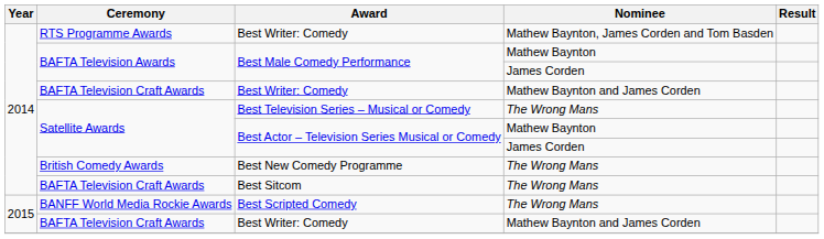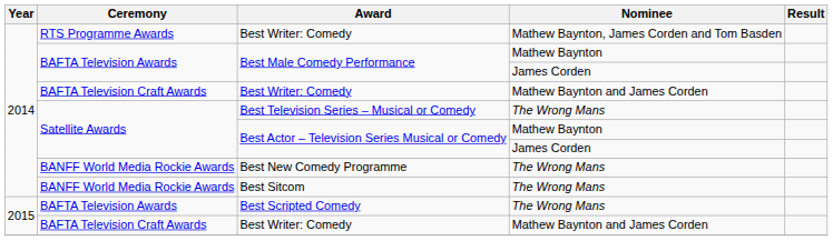 <table class="wikitable">
 <tr>
 <th>Year</th>
 <th>Ceremony</th>
 <th>Award</th>
 <th>Nominee</th>
 <th>Result</th>
 </tr>
 <tr>
 <td rowspan=9>2014</td>
 <td><a href='#'>RTS Programme Awards</a></td>
 <td>Best Writer: Comedy</td>
 <td>Mathew Baynton, James Corden and Tom Basden</td>
 <td></td>
 </tr>
 <tr>
 <td rowspan=2><a href='#'>BAFTA Television Awards</a></td>
 <td rowspan=2><a href='#'>Best Male Comedy Performance</a></td>
 <td>Mathew Baynton</td>
 <td></td>
 </tr>
 <tr>
 <td>James Corden</td>
 <td></td>
 </tr>
 <tr>
 <td><a href='#'>BAFTA Television Craft Awards</a></td>
 <td><a href='#'>Best Writer: Comedy</a></td>
 <td>Mathew Baynton and James Corden</td>
 <td></td>
 </tr>
 <tr>
 <td rowspan=3><a href='#'>Satellite Awards</a></td>
 <td><a href='#'>Best Television Series – Musical or Comedy</a></td>
 <td><em>The Wrong Mans</em></td>
 <td></td>
 </tr>
 <tr>
 <td rowspan=2><a href='#'>Best Actor – Television Series Musical or Comedy</a></td>
 <td>Mathew Baynton</td>
 <td></td>
 </tr>
 <tr>
 <td>James Corden</td>
 <td></td>
 </tr>
 <tr>
-<td><a href='#'>British Comedy Awards</a></td>
+<td><a href='#'>BANFF World Media Rockie Awards</a></td>
 <td>Best New Comedy Programme</td>
 <td><em>The Wrong Mans</em></td>
 <td></td>
 </tr>
 <tr>
-<td><a href='#'>BAFTA Television Craft Awards</a></td>
+<td><a href='#'>BANFF World Media Rockie Awards</a></td>
 <td>Best Sitcom</td>
 <td><em>The Wrong Mans</em></td>
 <td></td>
 </tr>
 <tr>
 <td rowspan=2>2015</td>
-<td><a href='#'>BANFF World Media Rockie Awards</a></td>
+<td><a href='#'>BAFTA Television Awards</a></td>
 <td><a href='#'>Best Scripted Comedy</a></td>
 <td><em>The Wrong Mans</em></td>
 <td></td>
 </tr>
 <tr>
 <td><a href='#'>BAFTA Television Craft Awards</a></td>
 <td>Best Writer: Comedy</td>
 <td>Mathew Baynton and James Corden</td>
 <td></td>
 </tr>
 <tr>
 </tr>
 </table>
